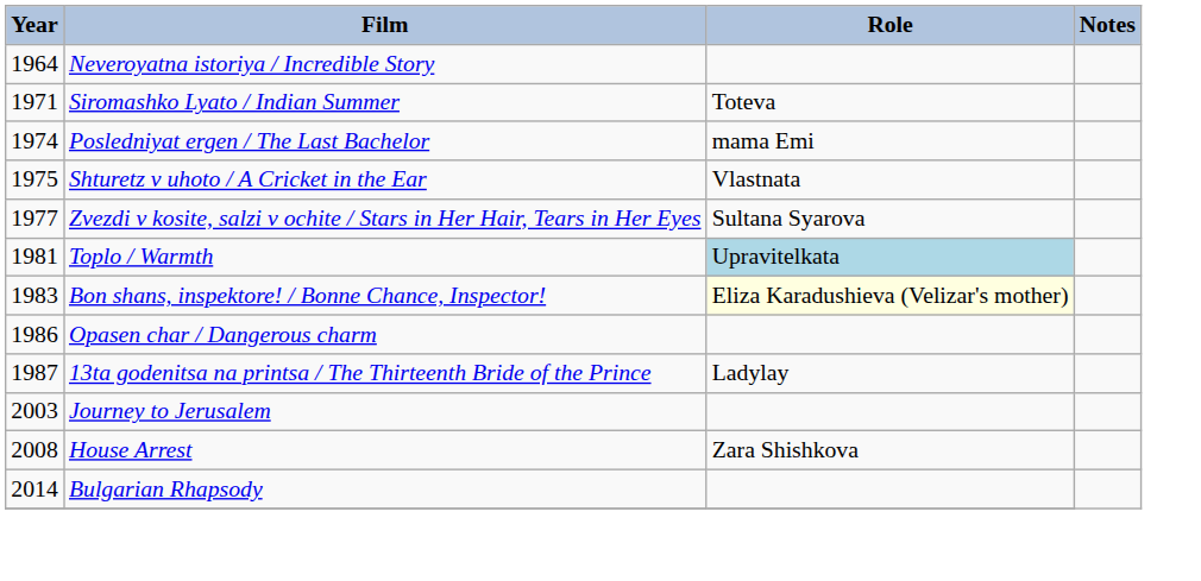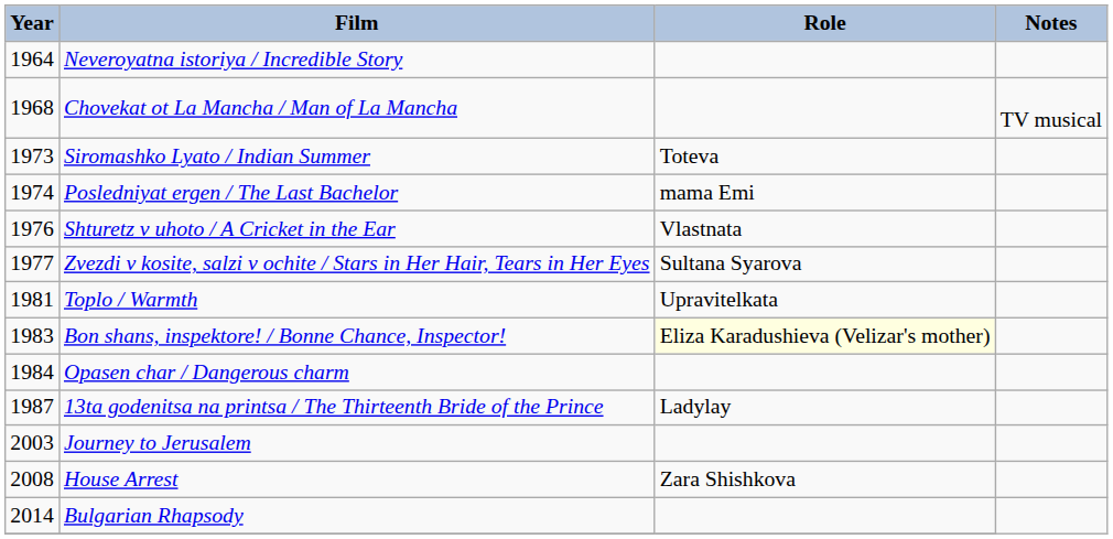 <table class="wikitable" style="font-size: 90%;">
 <tr>
 <th style="background:#B0C4DE;">Year</th>
 <th style="background:#B0C4DE;">Film</th>
 <th style="background:#B0C4DE;">Role</th>
 <th style="background:#B0C4DE;">Notes</th>
 </tr>
 <tr>
 <td rowspan="1">1964</td>
 <td><a href='#'><em>Neveroyatna istoriya / Incredible Story</em></a></td>
 <td></td>
 <td></td>
 </tr>
 <tr>
-<td rowspan="1">1971</td>
+<td rowspan="1">1968</td>
+<td><a href='#'><em>Chovekat ot La Mancha / Man of La Mancha</em></a></td>
+<td></td>
+<td><br>TV musical</td>
+</tr>
+<tr>
+<td rowspan="1">1973</td>
 <td><a href='#'><em>Siromashko Lyato / Indian Summer</em></a></td>
 <td>Toteva</td>
 <td></td>
 </tr>
 <tr>
 <td rowspan="1">1974</td>
 <td><a href='#'><em>Posledniyat ergen / The Last Bachelor</em></a></td>
 <td>mama Emi</td>
 <td></td>
 </tr>
 <tr>
-<td rowspan="1">1975</td>
+<td rowspan="1">1976</td>
 <td><a href='#'><em>Shturetz v uhoto / A Cricket in the Ear</em></a></td>
 <td>Vlastnata</td>
 <td></td>
 </tr>
 <tr>
 <td rowspan="1">1977</td>
 <td><a href='#'><em>Zvezdi v kosite, salzi v ochite / Stars in Her Hair, Tears in Her Eyes</em></a></td>
 <td>Sultana Syarova</td>
 <td></td>
 </tr>
 <tr>
 <td rowspan="1">1981</td>
 <td><a href='#'><em>Toplo / Warmth</em></a></td>
-<td style="background: lightblue;">Upravitelkata</td>
+<td>Upravitelkata</td>
 <td></td>
 </tr>
 <tr>
 <td rowspan="1">1983</td>
 <td><a href='#'><em>Bon shans, inspektore! / Bonne Chance, Inspector!</em></a></td>
 <td style="background: lightyellow;">Eliza Karadushieva (Velizar's mother)</td>
 <td></td>
 </tr>
 <tr>
-<td rowspan="1">1986</td>
+<td rowspan="1">1984</td>
 <td><a href='#'><em>Opasen char / Dangerous charm</em></a></td>
 <td></td>
 <td></td>
 </tr>
 <tr>
 <td rowspan="1">1987</td>
 <td><a href='#'><em>13ta godenitsa na printsa / The Thirteenth Bride of the Prince</em></a></td>
 <td>Ladylay</td>
 <td></td>
 </tr>
 <tr>
 <td>2003</td>
 <td><em><a href='#'>Journey to Jerusalem</a></em></td>
 <td></td>
 <td></td>
 </tr>
 <tr>
 <td rowspan="1">2008</td>
 <td><em><a href='#'>House Arrest</a></em></td>
 <td>Zara Shishkova</td>
 <td></td>
 </tr>
 <tr>
 <td>2014</td>
 <td><em><a href='#'>Bulgarian Rhapsody</a></em></td>
 <td></td>
 </tr>
 <tr>
 </tr>
 </table>
